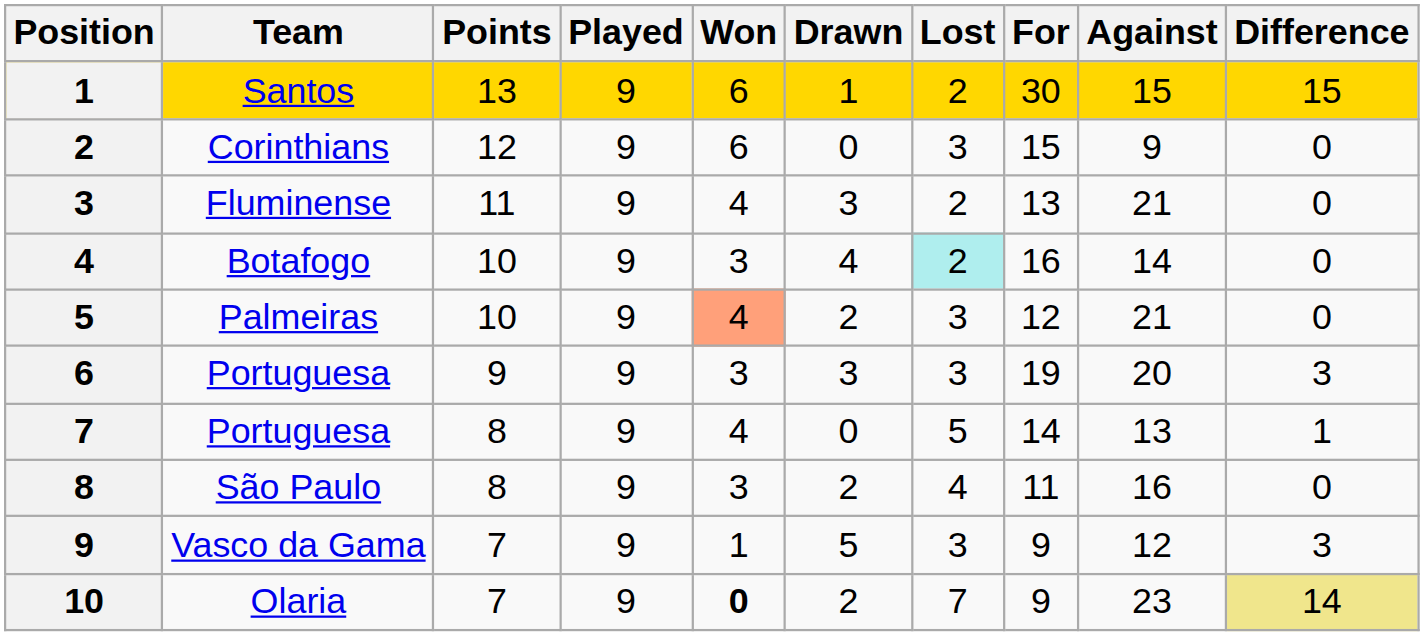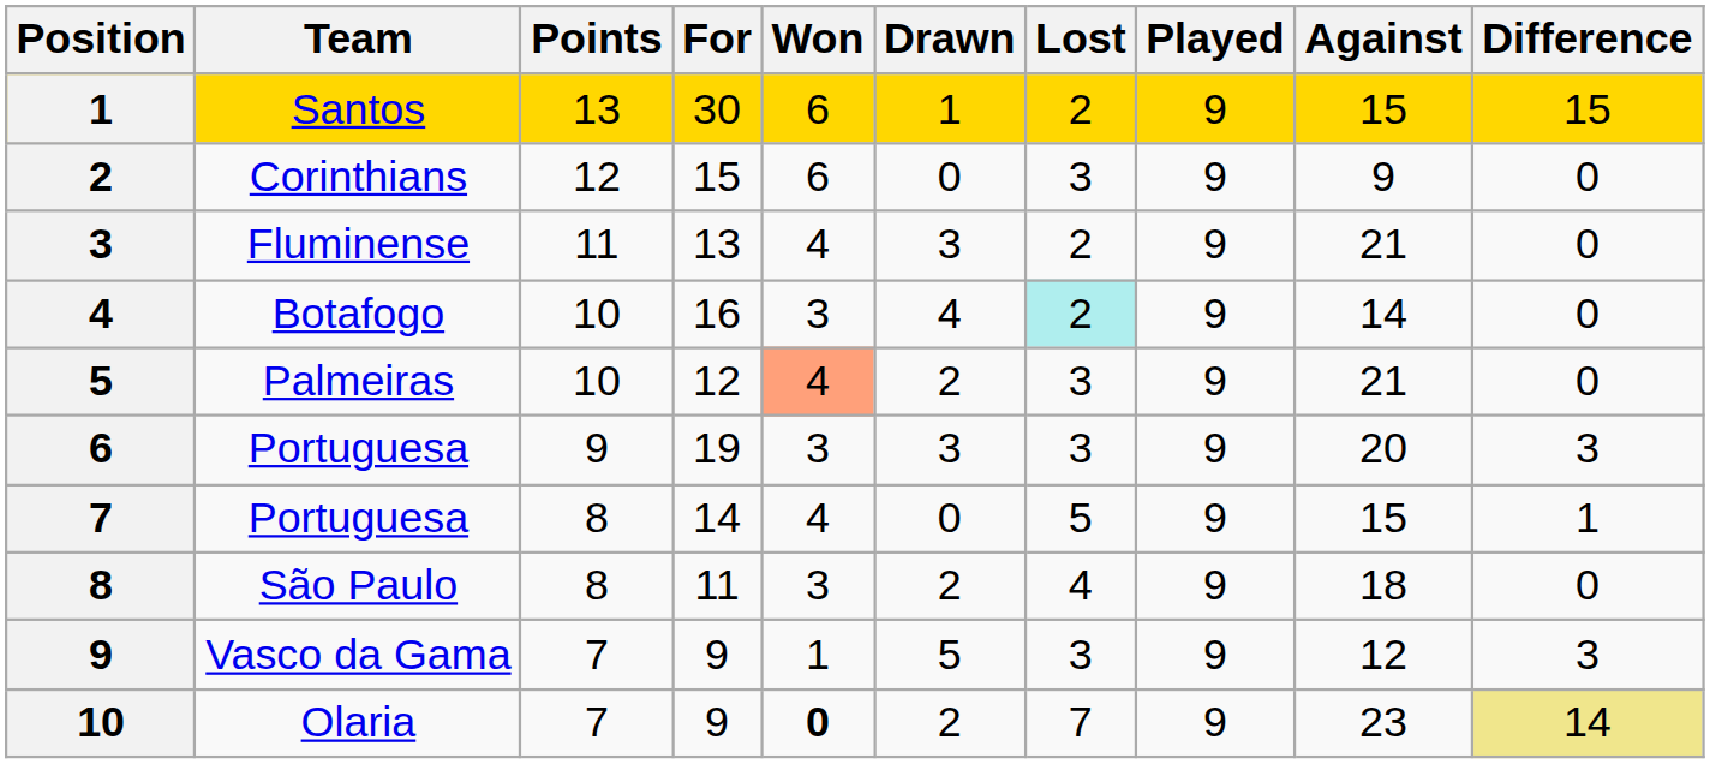 <table class="wikitable" style="text-align:center">
 <tr>
 <th>Position</th>
 <th>Team</th>
 <th>Points</th>
-<th>Played</th>
+<th>For</th>
 <th>Won</th>
 <th>Drawn</th>
 <th>Lost</th>
-<th>For</th>
+<th>Played</th>
 <th>Against</th>
 <th>Difference</th>
 </tr>
 <tr style="background: gold;">
 <th>1</th>
 <td><a href='#'>Santos</a></td>
 <td>13</td>
-<td>9</td>
+<td>30</td>
 <td>6</td>
 <td>1</td>
 <td>2</td>
-<td>30</td>
+<td>9</td>
 <td>15</td>
 <td>15</td>
 </tr>
 <tr>
 <th>2</th>
 <td><a href='#'>Corinthians</a></td>
 <td>12</td>
-<td>9</td>
+<td>15</td>
 <td>6</td>
 <td>0</td>
 <td>3</td>
-<td>15</td>
+<td>9</td>
 <td>9</td>
 <td>0</td>
 </tr>
 <tr>
 <th>3</th>
 <td><a href='#'>Fluminense</a></td>
 <td>11</td>
-<td>9</td>
+<td>13</td>
 <td>4</td>
 <td>3</td>
 <td>2</td>
-<td>13</td>
+<td>9</td>
 <td>21</td>
 <td>0</td>
 </tr>
 <tr>
 <th>4</th>
 <td><a href='#'>Botafogo</a></td>
 <td>10</td>
-<td>9</td>
+<td>16</td>
 <td>3</td>
 <td>4</td>
 <td style="background: paleturquoise;">2</td>
-<td>16</td>
+<td>9</td>
 <td>14</td>
 <td>0</td>
 </tr>
 <tr>
 <th>5</th>
 <td><a href='#'>Palmeiras</a></td>
 <td>10</td>
-<td>9</td>
+<td>12</td>
 <td style="background: lightsalmon;">4</td>
 <td>2</td>
 <td>3</td>
-<td>12</td>
+<td>9</td>
 <td>21</td>
 <td>0</td>
 </tr>
 <tr>
 <th>6</th>
 <td><a href='#'>Portuguesa</a></td>
 <td>9</td>
-<td>9</td>
+<td>19</td>
 <td>3</td>
 <td>3</td>
 <td>3</td>
-<td>19</td>
+<td>9</td>
 <td>20</td>
 <td>3</td>
 </tr>
 <tr>
 <th>7</th>
 <td><a href='#'>Portuguesa</a></td>
 <td>8</td>
-<td>9</td>
+<td>14</td>
 <td>4</td>
 <td>0</td>
 <td>5</td>
-<td>14</td>
-<td>13</td>
+<td>9</td>
+<td>15</td>
 <td>1</td>
 </tr>
 <tr>
 <th>8</th>
 <td><a href='#'>São Paulo</a></td>
 <td>8</td>
-<td>9</td>
+<td>11</td>
 <td>3</td>
 <td>2</td>
 <td>4</td>
-<td>11</td>
-<td>16</td>
+<td>9</td>
+<td>18</td>
 <td>0</td>
 </tr>
 <tr>
 <th>9</th>
 <td><a href='#'>Vasco da Gama</a></td>
 <td>7</td>
 <td>9</td>
 <td>1</td>
 <td>5</td>
 <td>3</td>
 <td>9</td>
 <td>12</td>
 <td>3</td>
 </tr>
 <tr>
 <th>10</th>
 <td><a href='#'>Olaria</a></td>
 <td>7</td>
 <td>9</td>
 <td><strong>0</strong></td>
 <td>2</td>
 <td>7</td>
 <td>9</td>
 <td>23</td>
 <td style="background: khaki;">14</td>
 </tr>
 </table>
